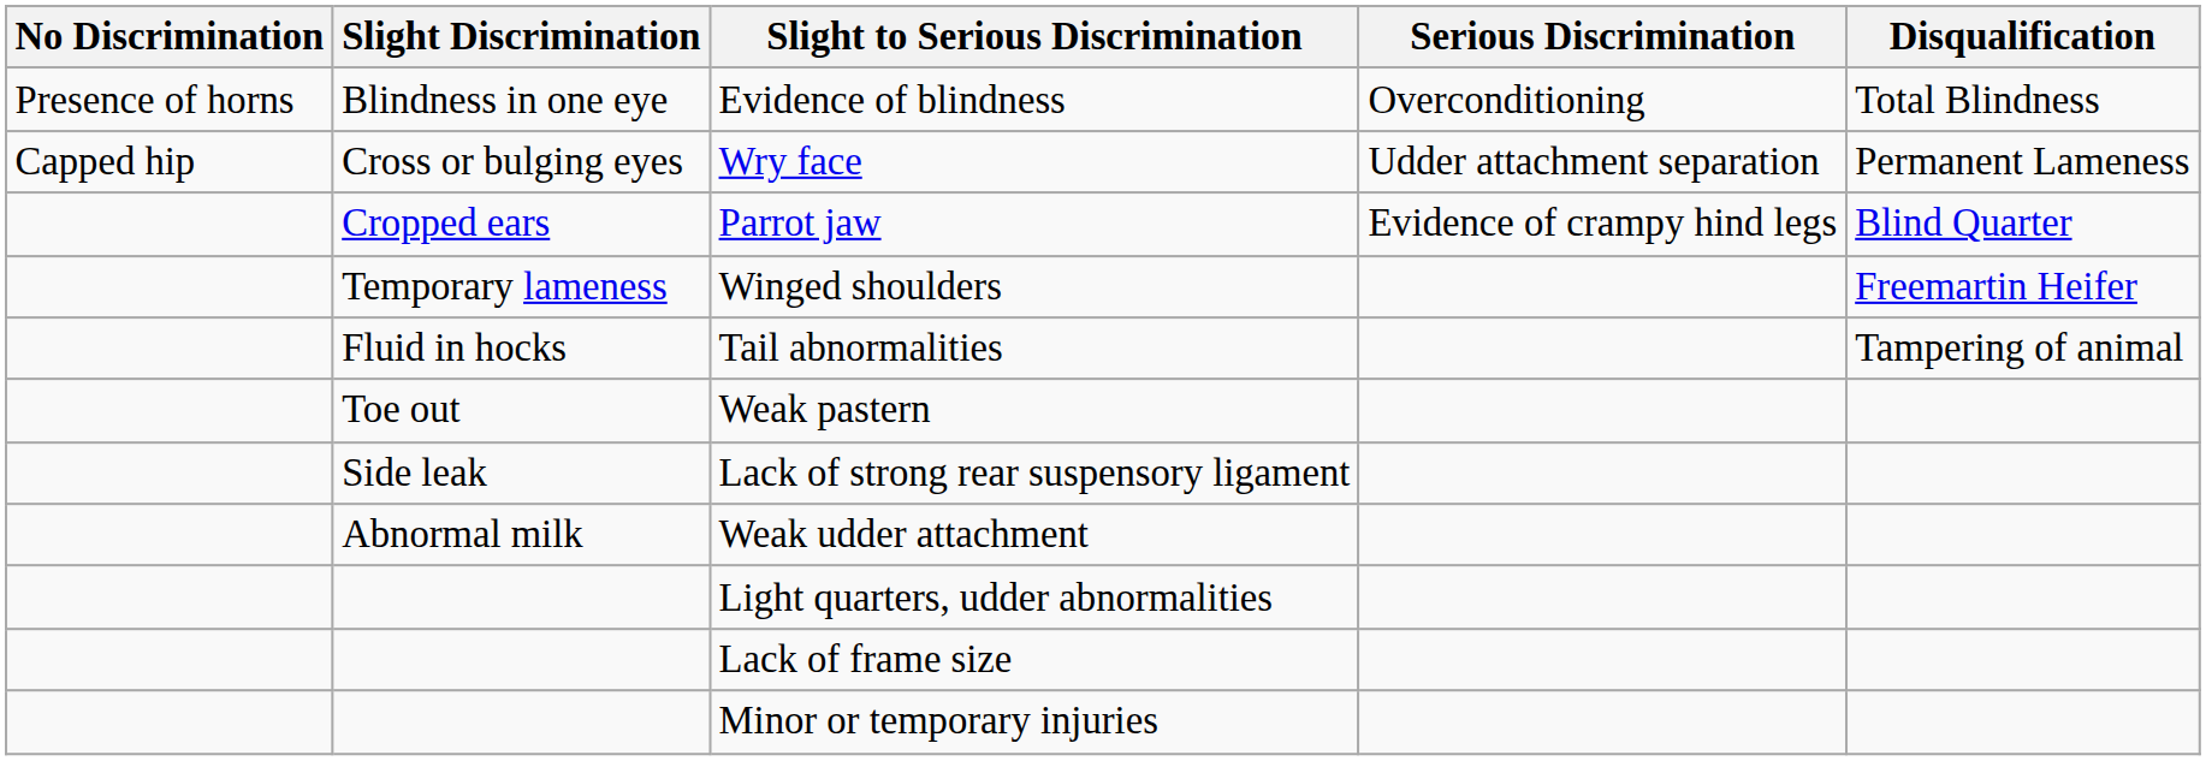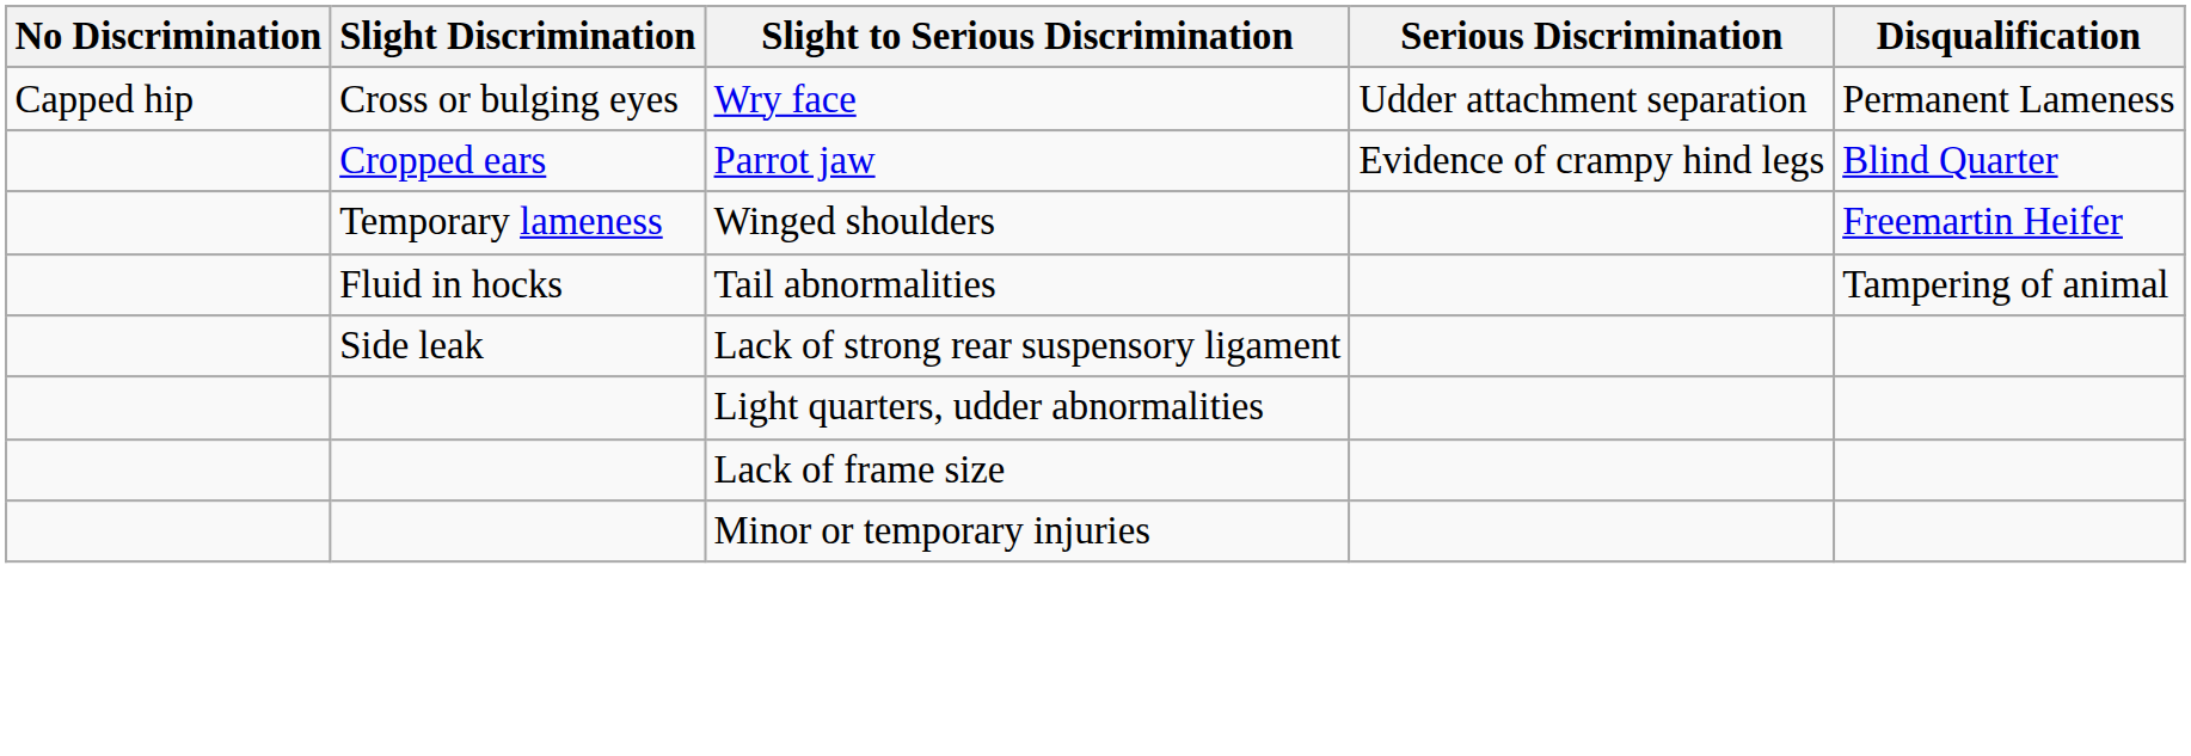 <table class="wikitable">
 <tr>
 <th>No Discrimination</th>
 <th>Slight Discrimination</th>
 <th>Slight to Serious Discrimination</th>
 <th>Serious Discrimination</th>
 <th>Disqualification</th>
-</tr>
-<tr>
-<td>Presence of horns</td>
-<td>Blindness in one eye</td>
-<td>Evidence of blindness</td>
-<td>Overconditioning</td>
-<td>Total Blindness</td>
 </tr>
 <tr>
 <td>Capped hip</td>
 <td>Cross or bulging eyes</td>
 <td><a href='#'>Wry face</a></td>
 <td>Udder attachment separation</td>
 <td>Permanent Lameness</td>
 </tr>
 <tr>
 <td></td>
 <td><a href='#'>Cropped ears</a></td>
 <td><a href='#'>Parrot jaw</a></td>
 <td>Evidence of crampy hind legs</td>
 <td><a href='#'>Blind Quarter</a></td>
 </tr>
 <tr>
 <td></td>
 <td>Temporary <a href='#'>lameness</a></td>
 <td>Winged shoulders</td>
 <td></td>
 <td><a href='#'>Freemartin Heifer</a></td>
 </tr>
 <tr>
 <td></td>
 <td>Fluid in hocks</td>
 <td>Tail abnormalities</td>
 <td></td>
 <td>Tampering of animal</td>
 </tr>
 <tr>
 <td></td>
-<td>Toe out</td>
-<td>Weak pastern</td>
-<td></td>
-<td></td>
-</tr>
-<tr>
-<td></td>
 <td>Side leak</td>
 <td>Lack of strong rear suspensory ligament</td>
-<td></td>
-<td></td>
-</tr>
-<tr>
-<td></td>
-<td>Abnormal milk</td>
-<td>Weak udder attachment</td>
 <td></td>
 <td></td>
 </tr>
 <tr>
 <td></td>
 <td></td>
 <td>Light quarters, udder abnormalities</td>
 <td></td>
 <td></td>
 </tr>
 <tr>
 <td></td>
 <td></td>
 <td>Lack of frame size</td>
 <td></td>
 <td></td>
 </tr>
 <tr>
 <td></td>
 <td></td>
 <td>Minor or temporary injuries</td>
 <td></td>
 <td></td>
 </tr>
 </table>
